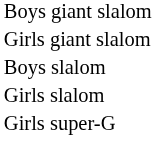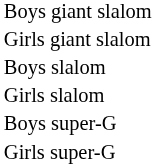 <table>
 <tr>
 <td>Boys giant slalom</td>
 <td></td>
 <td></td>
 <td></td>
 </tr>
 <tr>
 <td>Girls giant slalom</td>
 <td></td>
 <td></td>
 <td></td>
 </tr>
 <tr>
 <td>Boys slalom</td>
 <td></td>
 <td></td>
 <td></td>
 </tr>
 <tr>
 <td>Girls slalom</td>
 <td></td>
 <td></td>
 <td></td>
 </tr>
 <tr>
+<td>Boys super-G</td>
+<td></td>
+<td></td>
+<td></td>
+</tr>
+<tr>
 <td>Girls super-G</td>
 <td></td>
 <td></td>
 <td></td>
 </tr>
 </table>
